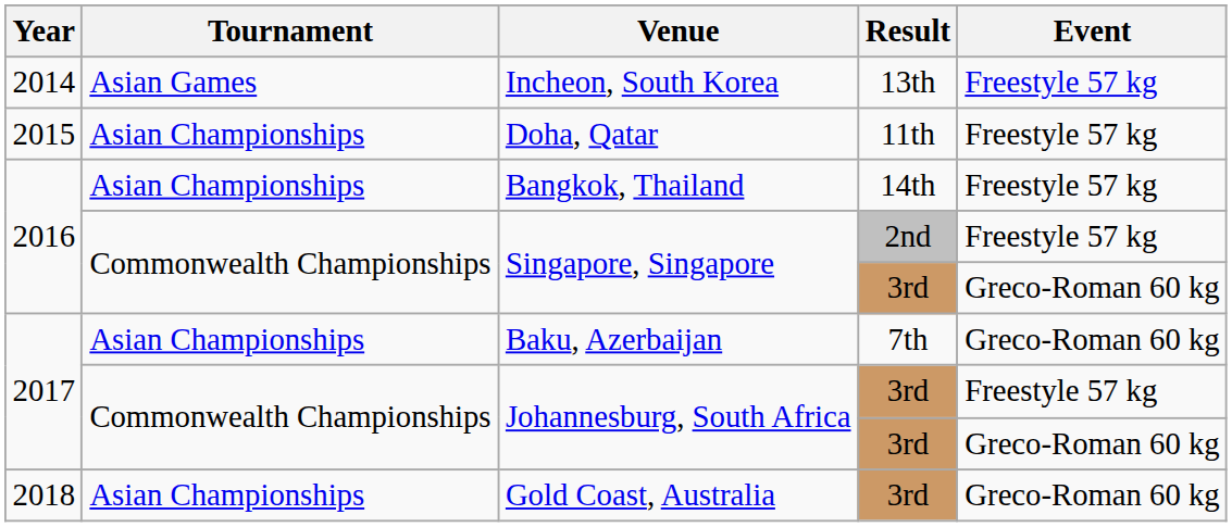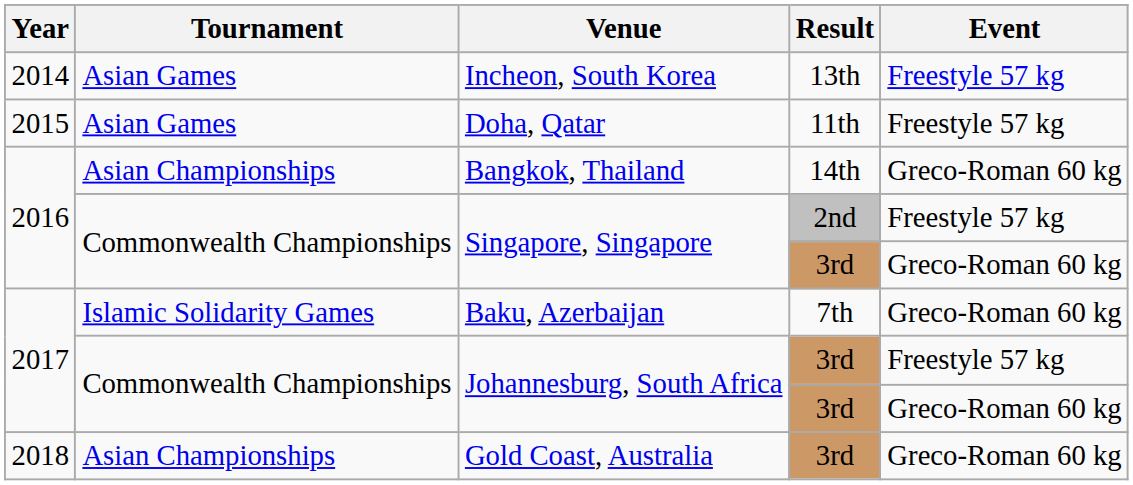 <table class="wikitable" style="font-size:95%;">
 <tr>
 <th>Year</th>
 <th>Tournament</th>
 <th>Venue</th>
 <th>Result</th>
 <th>Event</th>
 </tr>
 <tr>
 <td>2014</td>
 <td><a href='#'>Asian Games</a></td>
 <td><a href='#'>Incheon</a>, <a href='#'>South Korea</a></td>
 <td align="center">13th</td>
 <td><a href='#'>Freestyle 57 kg</a></td>
 </tr>
 <tr>
 <td>2015</td>
-<td><a href='#'>Asian Championships</a></td>
+<td><a href='#'>Asian Games</a></td>
 <td><a href='#'>Doha</a>, <a href='#'>Qatar</a></td>
 <td align="center">11th</td>
 <td>Freestyle 57 kg</td>
 </tr>
 <tr>
 <td rowspan=3>2016</td>
 <td><a href='#'>Asian Championships</a></td>
 <td><a href='#'>Bangkok</a>, <a href='#'>Thailand</a></td>
 <td align="center">14th</td>
-<td>Freestyle 57 kg</td>
+<td>Greco-Roman 60 kg</td>
 </tr>
 <tr>
 <td rowspan=2>Commonwealth Championships</td>
 <td rowspan=2><a href='#'>Singapore</a>, <a href='#'>Singapore</a></td>
 <td align="center" bgcolor=silver>2nd</td>
 <td>Freestyle 57 kg</td>
 </tr>
 <tr>
 <td align="center" bgcolor=cc9966>3rd</td>
 <td>Greco-Roman 60 kg</td>
 </tr>
 <tr>
 <td rowspan=3>2017</td>
-<td><a href='#'>Asian Championships</a></td>
+<td><a href='#'>Islamic Solidarity Games</a></td>
 <td><a href='#'>Baku</a>, <a href='#'>Azerbaijan</a></td>
 <td align="center">7th</td>
 <td>Greco-Roman 60 kg</td>
 </tr>
 <tr>
 <td rowspan=2>Commonwealth Championships</td>
 <td rowspan=2><a href='#'>Johannesburg</a>, <a href='#'>South Africa</a></td>
 <td align="center" bgcolor=cc9966>3rd</td>
 <td>Freestyle 57 kg</td>
 </tr>
 <tr>
 <td align="center" bgcolor=cc9966>3rd</td>
 <td>Greco-Roman 60 kg</td>
 </tr>
 <tr>
 <td>2018</td>
 <td><a href='#'>Asian Championships</a></td>
 <td><a href='#'>Gold Coast</a>, <a href='#'>Australia</a></td>
 <td align="center" bgcolor=cc9966>3rd</td>
 <td>Greco-Roman 60 kg</td>
 </tr>
 </table>
